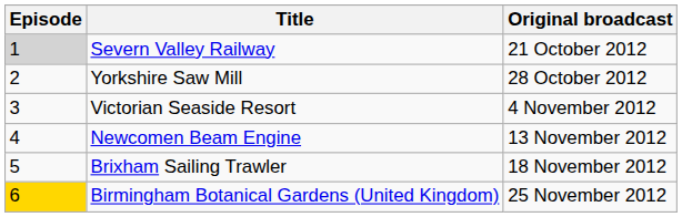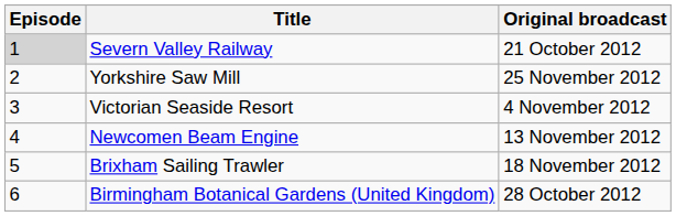 <table class="wikitable">
 <tr>
 </tr>
 <tr>
 <th>Episode</th>
 <th>Title</th>
 <th>Original broadcast</th>
 </tr>
 <tr>
 <td style="background: lightgrey;">1</td>
 <td><a href='#'>Severn Valley Railway</a></td>
 <td>21 October 2012</td>
 </tr>
 <tr>
 <td>2</td>
 <td>Yorkshire Saw Mill</td>
-<td>28 October 2012</td>
+<td>25 November 2012</td>
 </tr>
 <tr>
 <td>3</td>
 <td>Victorian Seaside Resort</td>
 <td>4 November 2012</td>
 </tr>
 <tr>
 <td>4</td>
 <td><a href='#'>Newcomen Beam Engine</a></td>
 <td>13 November 2012</td>
 </tr>
 <tr>
 <td>5</td>
 <td><a href='#'>Brixham</a> Sailing Trawler</td>
 <td>18 November 2012</td>
 </tr>
 <tr>
-<td style="background: gold;">6</td>
+<td>6</td>
 <td><a href='#'>Birmingham Botanical Gardens (United Kingdom)</a></td>
-<td>25 November 2012</td>
+<td>28 October 2012</td>
 </tr>
 </table>
